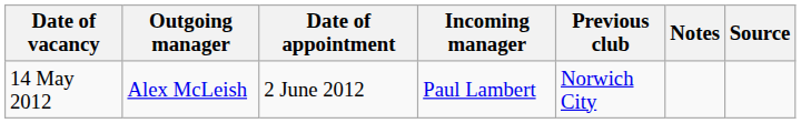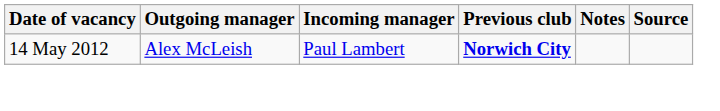 <table class="wikitable">
 <tr>
 <th>Date of vacancy</th>
 <th>Outgoing manager</th>
-<th>Date of appointment</th>
 <th>Incoming manager</th>
 <th>Previous club</th>
 <th>Notes</th>
 <th>Source</th>
 </tr>
 <tr>
 <td>14 May 2012</td>
 <td> <a href='#'>Alex McLeish</a></td>
-<td>2 June 2012</td>
 <td> <a href='#'>Paul Lambert</a></td>
-<td> <a href='#'>Norwich City</a></td>
+<td><strong> <a href='#'>Norwich City</a></strong></td>
 <td></td>
 <td></td>
 </tr>
 </table>
